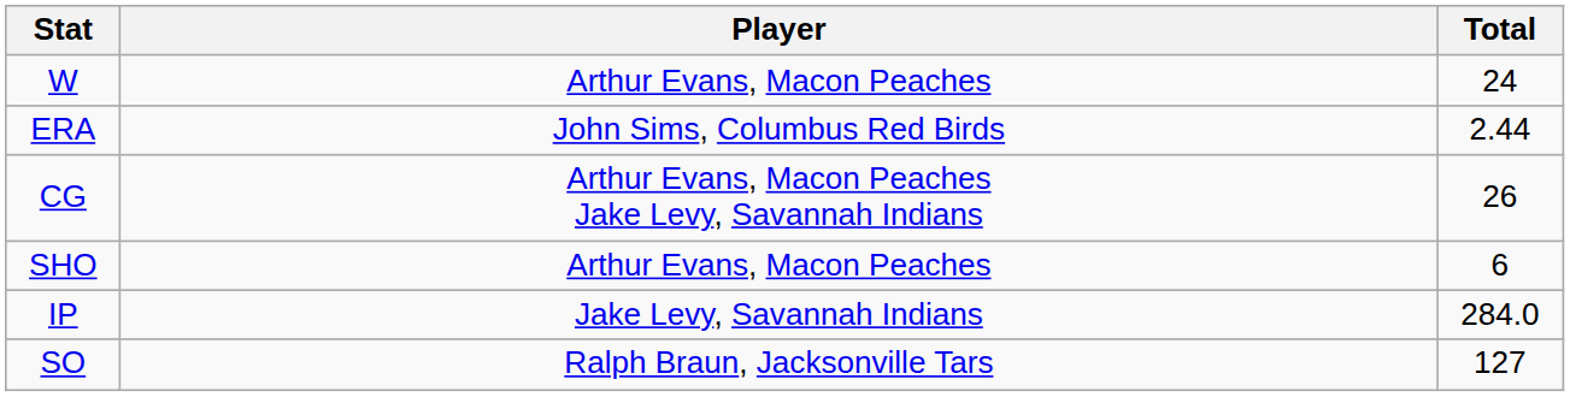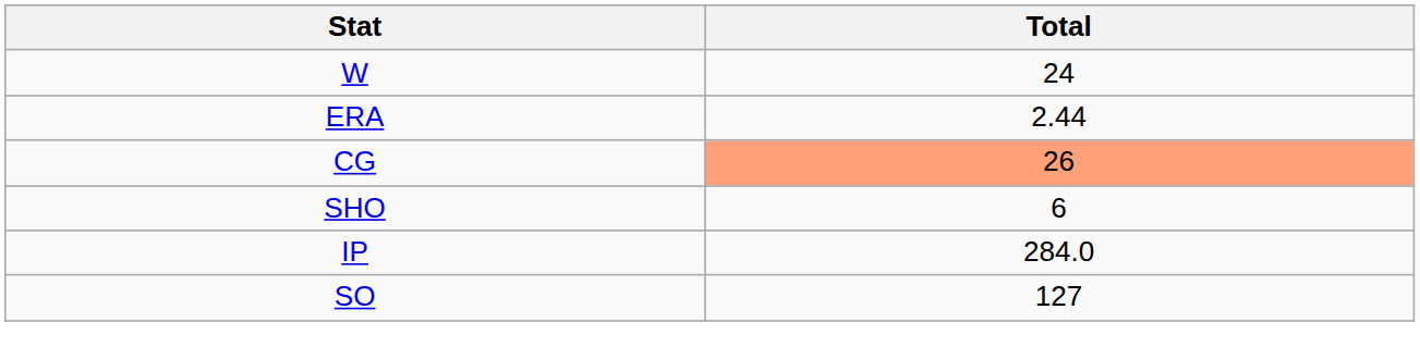 <table class="wikitable" width="40%" style="text-align:center;">
 <tr>
 <th width="5%">Stat</th>
-<th width="60%">Player</th>
 <th width="5%">Total</th>
 </tr>
 <tr>
 <td><a href='#'>W</a></td>
-<td><a href='#'>Arthur Evans</a>, <a href='#'>Macon Peaches</a></td>
 <td>24</td>
 </tr>
 <tr>
 <td><a href='#'>ERA</a></td>
-<td><a href='#'>John Sims</a>, <a href='#'>Columbus Red Birds</a></td>
 <td>2.44</td>
 </tr>
 <tr>
 <td><a href='#'>CG</a></td>
-<td><a href='#'>Arthur Evans</a>, <a href='#'>Macon Peaches</a> <br> <a href='#'>Jake Levy</a>, <a href='#'>Savannah Indians</a></td>
-<td>26</td>
+<td style="background: lightsalmon;">26</td>
 </tr>
 <tr>
 <td><a href='#'>SHO</a></td>
-<td><a href='#'>Arthur Evans</a>, <a href='#'>Macon Peaches</a></td>
 <td>6</td>
 </tr>
 <tr>
 <td><a href='#'>IP</a></td>
-<td><a href='#'>Jake Levy</a>, <a href='#'>Savannah Indians</a></td>
 <td>284.0</td>
 </tr>
 <tr>
 <td><a href='#'>SO</a></td>
-<td><a href='#'>Ralph Braun</a>, <a href='#'>Jacksonville Tars</a></td>
 <td>127</td>
 </tr>
 </table>
